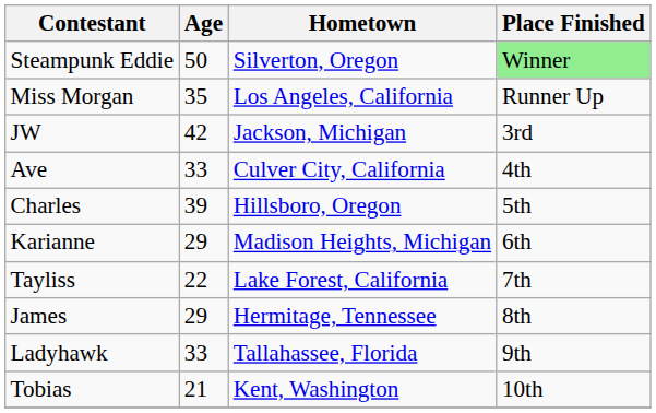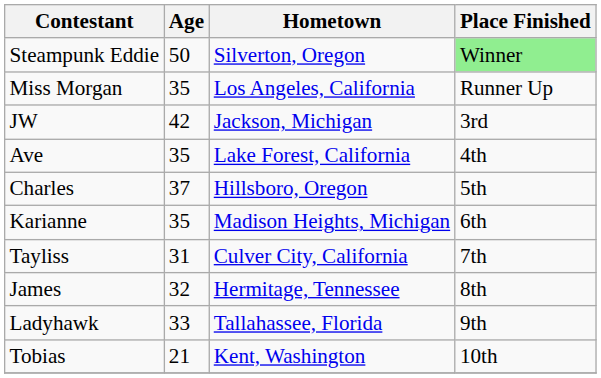 <table class="wikitable sortable">
 <tr>
 <th>Contestant</th>
 <th>Age</th>
 <th>Hometown</th>
 <th>Place Finished</th>
 </tr>
 <tr>
 <td>Steampunk Eddie</td>
 <td>50</td>
 <td><a href='#'>Silverton, Oregon</a></td>
 <td style="background: lightgreen;">Winner</td>
 </tr>
 <tr>
 <td>Miss Morgan</td>
 <td>35</td>
 <td><a href='#'>Los Angeles, California</a></td>
 <td>Runner Up</td>
 </tr>
 <tr>
 <td>JW</td>
 <td>42</td>
 <td><a href='#'>Jackson, Michigan</a></td>
 <td>3rd</td>
 </tr>
 <tr>
 <td>Ave</td>
-<td>33</td>
-<td><a href='#'>Culver City, California</a></td>
+<td>35</td>
+<td><a href='#'>Lake Forest, California</a></td>
 <td>4th</td>
 </tr>
 <tr>
 <td>Charles</td>
-<td>39</td>
+<td>37</td>
 <td><a href='#'>Hillsboro, Oregon</a></td>
 <td>5th</td>
 </tr>
 <tr>
 <td>Karianne</td>
-<td>29</td>
+<td>35</td>
 <td><a href='#'>Madison Heights, Michigan</a></td>
 <td>6th</td>
 </tr>
 <tr>
 <td>Tayliss</td>
-<td>22</td>
-<td><a href='#'>Lake Forest, California</a></td>
+<td>31</td>
+<td><a href='#'>Culver City, California</a></td>
 <td>7th</td>
 </tr>
 <tr>
 <td>James</td>
-<td>29</td>
+<td>32</td>
 <td><a href='#'>Hermitage, Tennessee</a></td>
 <td>8th</td>
 </tr>
 <tr>
 <td>Ladyhawk</td>
 <td>33</td>
 <td><a href='#'>Tallahassee, Florida</a></td>
 <td>9th</td>
 </tr>
 <tr>
 <td>Tobias</td>
 <td>21</td>
 <td><a href='#'>Kent, Washington</a></td>
 <td>10th</td>
 </tr>
 <tr>
 </tr>
 </table>
